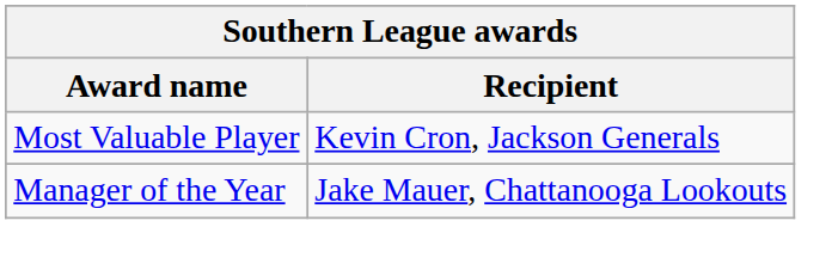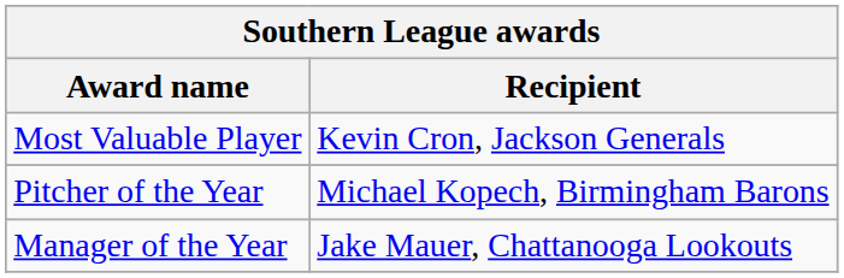 <table class="wikitable">
 <tr>
 <th colspan="2">Southern League awards</th>
 </tr>
 <tr>
 <th>Award name</th>
 <th>Recipient</th>
 </tr>
 <tr>
 <td><a href='#'>Most Valuable Player</a></td>
 <td><a href='#'>Kevin Cron</a>, <a href='#'>Jackson Generals</a></td>
 </tr>
 <tr>
+<td><a href='#'>Pitcher of the Year</a></td>
+<td><a href='#'>Michael Kopech</a>, <a href='#'>Birmingham Barons</a></td>
+</tr>
+<tr>
 <td><a href='#'>Manager of the Year</a></td>
 <td><a href='#'>Jake Mauer</a>, <a href='#'>Chattanooga Lookouts</a></td>
 </tr>
 </table>
